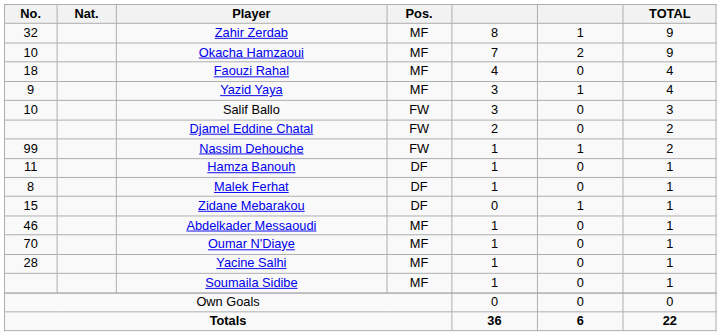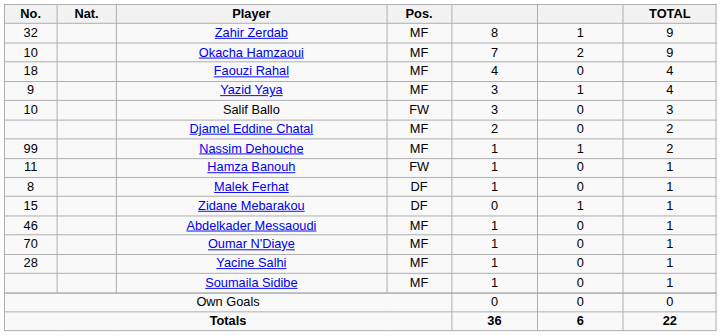 <table class="wikitable sortable alternance"  style="font-size:85%; text-align:center; line-height:14px; width:60%;">
 <tr>
 <th width=10>No.</th>
 <th width=10>Nat.</th>
 <th width=140>Player</th>
 <th width=10>Pos.</th>
 <th width=40></th>
 <th width=40></th>
 <th width=10>TOTAL</th>
 </tr>
 <tr>
 <td>32</td>
 <td></td>
 <td><a href='#'>Zahir Zerdab</a></td>
 <td>MF</td>
 <td>8</td>
 <td>1</td>
 <td>9</td>
 </tr>
 <tr>
 <td>10</td>
 <td></td>
 <td><a href='#'>Okacha Hamzaoui</a></td>
 <td>MF</td>
 <td>7</td>
 <td>2</td>
 <td>9</td>
 </tr>
 <tr>
 <td>18</td>
 <td></td>
 <td><a href='#'>Faouzi Rahal</a></td>
 <td>MF</td>
 <td>4</td>
 <td>0</td>
 <td>4</td>
 </tr>
 <tr>
 <td>9</td>
 <td></td>
 <td><a href='#'>Yazid Yaya</a></td>
 <td>MF</td>
 <td>3</td>
 <td>1</td>
 <td>4</td>
 </tr>
 <tr>
 <td>10</td>
 <td></td>
 <td>Salif Ballo</td>
 <td>FW</td>
 <td>3</td>
 <td>0</td>
 <td>3</td>
 </tr>
 <tr>
 <td></td>
 <td></td>
 <td><a href='#'>Djamel Eddine Chatal</a></td>
-<td>FW</td>
+<td>MF</td>
 <td>2</td>
 <td>0</td>
 <td>2</td>
 </tr>
 <tr>
 <td>99</td>
 <td></td>
 <td><a href='#'>Nassim Dehouche</a></td>
-<td>FW</td>
+<td>MF</td>
 <td>1</td>
 <td>1</td>
 <td>2</td>
 </tr>
 <tr>
 <td>11</td>
 <td></td>
 <td><a href='#'>Hamza Banouh</a></td>
-<td>DF</td>
+<td>FW</td>
 <td>1</td>
 <td>0</td>
 <td>1</td>
 </tr>
 <tr>
 <td>8</td>
 <td></td>
 <td><a href='#'>Malek Ferhat</a></td>
 <td>DF</td>
 <td>1</td>
 <td>0</td>
 <td>1</td>
 </tr>
 <tr>
 <td>15</td>
 <td></td>
 <td><a href='#'>Zidane Mebarakou</a></td>
 <td>DF</td>
 <td>0</td>
 <td>1</td>
 <td>1</td>
 </tr>
 <tr>
 <td>46</td>
 <td></td>
 <td><a href='#'>Abdelkader Messaoudi</a></td>
 <td>MF</td>
 <td>1</td>
 <td>0</td>
 <td>1</td>
 </tr>
 <tr>
 <td>70</td>
 <td></td>
 <td><a href='#'>Oumar N'Diaye</a></td>
 <td>MF</td>
 <td>1</td>
 <td>0</td>
 <td>1</td>
 </tr>
 <tr>
 <td>28</td>
 <td></td>
 <td><a href='#'>Yacine Salhi</a></td>
 <td>MF</td>
 <td>1</td>
 <td>0</td>
 <td>1</td>
 </tr>
 <tr>
 <td></td>
 <td></td>
 <td><a href='#'>Soumaila Sidibe</a></td>
 <td>MF</td>
 <td>1</td>
 <td>0</td>
 <td>1</td>
 </tr>
 <tr>
 </tr>
 <tr class="sortbottom">
 <td colspan="4">Own Goals</td>
 <td>0</td>
 <td>0</td>
 <td>0</td>
 </tr>
 <tr class="sortbottom">
 <td colspan="4"><strong>Totals</strong></td>
 <td><strong>36</strong></td>
 <td><strong>6</strong></td>
 <td><strong>22</strong></td>
 </tr>
 </table>
